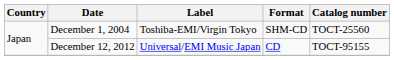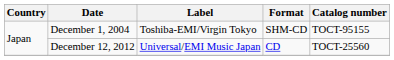 <table class="wikitable">
 <tr>
 <th>Country</th>
 <th>Date</th>
 <th>Label</th>
 <th>Format</th>
 <th>Catalog number</th>
 </tr>
 <tr>
 <td rowspan="2">Japan</td>
 <td>December 1, 2004</td>
 <td>Toshiba-EMI/Virgin Tokyo</td>
 <td>SHM-CD</td>
-<td>TOCT-25560</td>
+<td>TOCT-95155</td>
 </tr>
 <tr>
 <td>December 12, 2012</td>
 <td><a href='#'>Universal</a>/<a href='#'>EMI Music Japan</a></td>
 <td><a href='#'>CD</a></td>
-<td>TOCT-95155</td>
+<td>TOCT-25560</td>
 </tr>
 <tr>
 </tr>
 </table>
